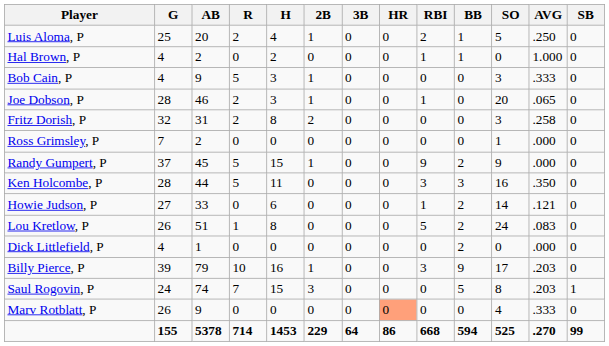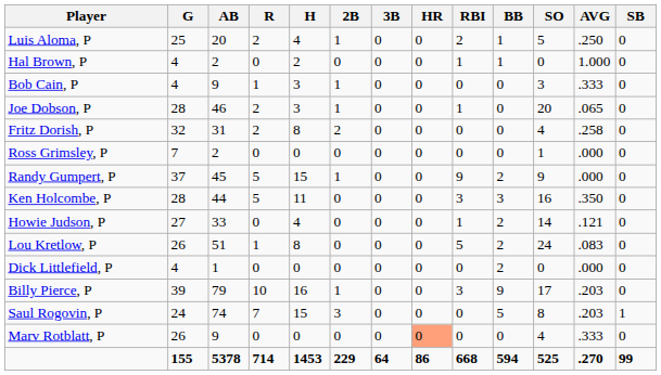 <table class="wikitable sortable">
 <tr>
 <th width="24%">Player</th>
 <th width="6%">G</th>
 <th width="6%">AB</th>
 <th width="6%">R</th>
 <th width="6%">H</th>
 <th width="6%">2B</th>
 <th width="6%">3B</th>
 <th width="6%">HR</th>
 <th width="6%">RBI</th>
 <th width="6%">BB</th>
 <th width="6%">SO</th>
 <th width="6%">AVG</th>
 <th width="6%">SB</th>
 </tr>
 <tr>
 <td><a href='#'>Luis Aloma</a>, P</td>
 <td>25</td>
 <td>20</td>
 <td>2</td>
 <td>4</td>
 <td>1</td>
 <td>0</td>
 <td>0</td>
 <td>2</td>
 <td>1</td>
 <td>5</td>
 <td>.250</td>
 <td>0</td>
 </tr>
 <tr>
 <td><a href='#'>Hal Brown</a>, P</td>
 <td>4</td>
 <td>2</td>
 <td>0</td>
 <td>2</td>
 <td>0</td>
 <td>0</td>
 <td>0</td>
 <td>1</td>
 <td>1</td>
 <td>0</td>
 <td>1.000</td>
 <td>0</td>
 </tr>
 <tr>
 <td><a href='#'>Bob Cain</a>, P</td>
 <td>4</td>
 <td>9</td>
-<td>5</td>
+<td>1</td>
 <td>3</td>
 <td>1</td>
 <td>0</td>
 <td>0</td>
 <td>0</td>
 <td>0</td>
 <td>3</td>
 <td>.333</td>
 <td>0</td>
 </tr>
 <tr>
 <td><a href='#'>Joe Dobson</a>, P</td>
 <td>28</td>
 <td>46</td>
 <td>2</td>
 <td>3</td>
 <td>1</td>
 <td>0</td>
 <td>0</td>
 <td>1</td>
 <td>0</td>
 <td>20</td>
 <td>.065</td>
 <td>0</td>
 </tr>
 <tr>
 <td><a href='#'>Fritz Dorish</a>, P</td>
 <td>32</td>
 <td>31</td>
 <td>2</td>
 <td>8</td>
 <td>2</td>
 <td>0</td>
 <td>0</td>
 <td>0</td>
 <td>0</td>
-<td>3</td>
+<td>4</td>
 <td>.258</td>
 <td>0</td>
 </tr>
 <tr>
 <td><a href='#'>Ross Grimsley</a>, P</td>
 <td>7</td>
 <td>2</td>
 <td>0</td>
 <td>0</td>
 <td>0</td>
 <td>0</td>
 <td>0</td>
 <td>0</td>
 <td>0</td>
 <td>1</td>
 <td>.000</td>
 <td>0</td>
 </tr>
 <tr>
 <td><a href='#'>Randy Gumpert</a>, P</td>
 <td>37</td>
 <td>45</td>
 <td>5</td>
 <td>15</td>
 <td>1</td>
 <td>0</td>
 <td>0</td>
 <td>9</td>
 <td>2</td>
 <td>9</td>
 <td>.000</td>
 <td>0</td>
 </tr>
 <tr>
 <td><a href='#'>Ken Holcombe</a>, P</td>
 <td>28</td>
 <td>44</td>
 <td>5</td>
 <td>11</td>
 <td>0</td>
 <td>0</td>
 <td>0</td>
 <td>3</td>
 <td>3</td>
 <td>16</td>
 <td>.350</td>
 <td>0</td>
 </tr>
 <tr>
 <td><a href='#'>Howie Judson</a>, P</td>
 <td>27</td>
 <td>33</td>
 <td>0</td>
-<td>6</td>
+<td>4</td>
 <td>0</td>
 <td>0</td>
 <td>0</td>
 <td>1</td>
 <td>2</td>
 <td>14</td>
 <td>.121</td>
 <td>0</td>
 </tr>
 <tr>
 <td><a href='#'>Lou Kretlow</a>, P</td>
 <td>26</td>
 <td>51</td>
 <td>1</td>
 <td>8</td>
 <td>0</td>
 <td>0</td>
 <td>0</td>
 <td>5</td>
 <td>2</td>
 <td>24</td>
 <td>.083</td>
 <td>0</td>
 </tr>
 <tr>
 <td><a href='#'>Dick Littlefield</a>, P</td>
 <td>4</td>
 <td>1</td>
 <td>0</td>
 <td>0</td>
 <td>0</td>
 <td>0</td>
 <td>0</td>
 <td>0</td>
 <td>2</td>
 <td>0</td>
 <td>.000</td>
 <td>0</td>
 </tr>
 <tr>
 <td><a href='#'>Billy Pierce</a>, P</td>
 <td>39</td>
 <td>79</td>
 <td>10</td>
 <td>16</td>
 <td>1</td>
 <td>0</td>
 <td>0</td>
 <td>3</td>
 <td>9</td>
 <td>17</td>
 <td>.203</td>
 <td>0</td>
 </tr>
 <tr>
 <td><a href='#'>Saul Rogovin</a>, P</td>
 <td>24</td>
 <td>74</td>
 <td>7</td>
 <td>15</td>
 <td>3</td>
 <td>0</td>
 <td>0</td>
 <td>0</td>
 <td>5</td>
 <td>8</td>
 <td>.203</td>
 <td>1</td>
 </tr>
 <tr>
 <td><a href='#'>Marv Rotblatt</a>, P</td>
 <td>26</td>
 <td>9</td>
 <td>0</td>
 <td>0</td>
 <td>0</td>
 <td>0</td>
 <td style="background: lightsalmon;">0</td>
 <td>0</td>
 <td>0</td>
 <td>4</td>
 <td>.333</td>
 <td>0</td>
 </tr>
 <tr class="sortbottom">
 <td></td>
 <td><strong>155</strong></td>
 <td><strong>5378</strong></td>
 <td><strong>714</strong></td>
 <td><strong>1453</strong></td>
 <td><strong>229</strong></td>
 <td><strong>64</strong></td>
 <td><strong>86</strong></td>
 <td><strong>668</strong></td>
 <td><strong>594</strong></td>
 <td><strong>525</strong></td>
 <td><strong>.270</strong></td>
 <td><strong>99</strong></td>
 </tr>
 </table>
